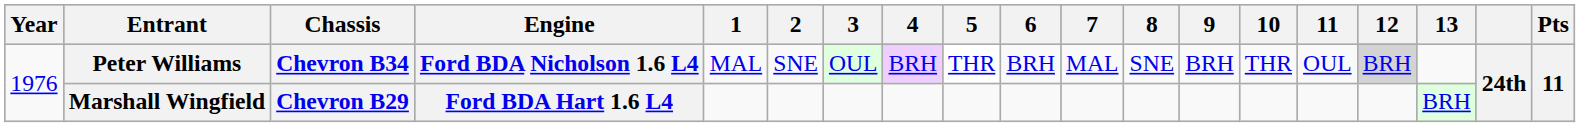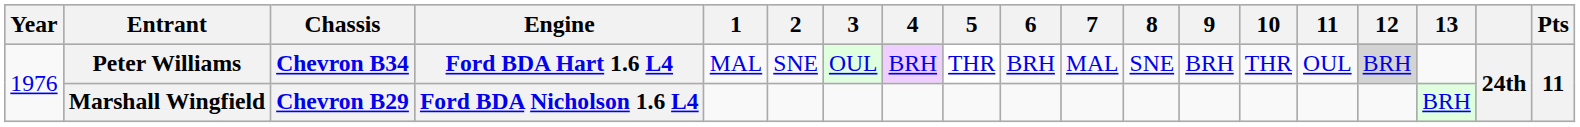 <table class="wikitable" style="text-align:center; font-size:90%">
 <tr>
 <th>Year</th>
 <th>Entrant</th>
 <th>Chassis</th>
 <th>Engine</th>
 <th>1</th>
 <th>2</th>
 <th>3</th>
 <th>4</th>
 <th>5</th>
 <th>6</th>
 <th>7</th>
 <th>8</th>
 <th>9</th>
 <th>10</th>
 <th>11</th>
 <th>12</th>
 <th>13</th>
 <th></th>
 <th>Pts</th>
 </tr>
 <tr>
 <td rowspan=2><a href='#'>1976</a></td>
 <th>Peter Williams</th>
 <th><a href='#'>Chevron B34</a></th>
-<th><a href='#'>Ford BDA</a> <a href='#'>Nicholson</a> 1.6 <a href='#'>L4</a></th>
+<th><a href='#'>Ford BDA Hart</a> 1.6 <a href='#'>L4</a></th>
 <td><a href='#'>MAL</a></td>
 <td><a href='#'>SNE</a></td>
 <td style="background:#dfffdf;"><a href='#'>OUL</a><br></td>
 <td style="background:#efcfff;"><a href='#'>BRH</a><br></td>
 <td style="background:#FFFFFF;"><a href='#'>THR</a><br></td>
 <td><a href='#'>BRH</a></td>
 <td><a href='#'>MAL</a></td>
 <td><a href='#'>SNE</a></td>
 <td><a href='#'>BRH</a></td>
 <td><a href='#'>THR</a></td>
 <td><a href='#'>OUL</a></td>
 <td style="background: lightgrey;"><a href='#'>BRH</a></td>
 <td></td>
 <th rowspan=2>24th</th>
 <th rowspan=2>11</th>
 </tr>
 <tr>
 <th>Marshall Wingfield</th>
 <th><a href='#'>Chevron B29</a></th>
-<th><a href='#'>Ford BDA Hart</a> 1.6 <a href='#'>L4</a></th>
+<th><a href='#'>Ford BDA</a> <a href='#'>Nicholson</a> 1.6 <a href='#'>L4</a></th>
 <td></td>
 <td></td>
 <td></td>
 <td></td>
 <td></td>
 <td></td>
 <td></td>
 <td></td>
 <td></td>
 <td></td>
 <td></td>
 <td></td>
 <td style="background:#dfffdf;"><a href='#'>BRH</a><br></td>
 </tr>
 </table>
